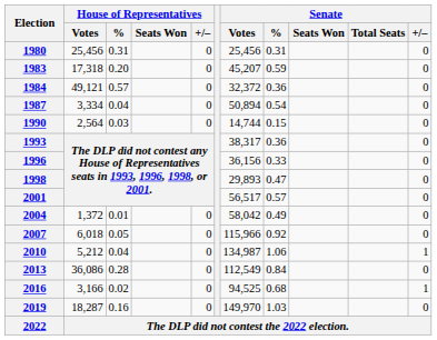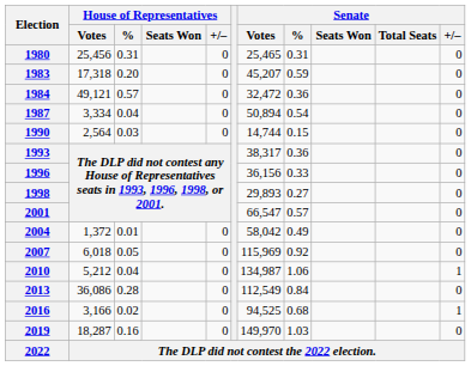 <table class=wikitable style="text-align: right;">
 <tr>
 <th style="width:75px" rowspan=2>Election</th>
 <th colspan=4><a href='#'>House of Representatives</a></th>
 <th rowspan="17" style="width:1px"></th>
 <th colspan="5"><a href='#'>Senate</a></th>
 </tr>
 <tr>
 <th style="width:50px">Votes</th>
 <th style="width:25px">%</th>
 <th style="width:75px">Seats Won</th>
 <th style="width:25px">+/–</th>
 <th style="width:50px">Votes</th>
 <th style="width:25px">%</th>
 <th style="width:75px">Seats Won</th>
 <th style="width:75px">Total Seats</th>
 <th style="width:25px">+/–</th>
 </tr>
 <tr>
 <th><a href='#'>1980</a></th>
 <td>25,456</td>
 <td>0.31</td>
 <td></td>
 <td> 0</td>
-<td>25,456</td>
+<td>25,465</td>
 <td>0.31</td>
 <td></td>
 <td></td>
 <td> 0</td>
 </tr>
 <tr>
 <th><a href='#'>1983</a></th>
 <td>17,318</td>
 <td>0.20</td>
 <td></td>
 <td> 0</td>
 <td>45,207</td>
 <td>0.59</td>
 <td></td>
 <td></td>
 <td> 0</td>
 </tr>
 <tr>
 <th><a href='#'>1984</a></th>
 <td>49,121</td>
 <td>0.57</td>
 <td></td>
 <td> 0</td>
-<td>32,372</td>
+<td>32,472</td>
 <td>0.36</td>
 <td></td>
 <td></td>
 <td> 0</td>
 </tr>
 <tr>
 <th><a href='#'>1987</a></th>
 <td>3,334</td>
 <td>0.04</td>
 <td></td>
 <td> 0</td>
 <td>50,894</td>
 <td>0.54</td>
 <td></td>
 <td></td>
 <td> 0</td>
 </tr>
 <tr>
 <th><a href='#'>1990</a></th>
 <td>2,564</td>
 <td>0.03</td>
 <td></td>
 <td> 0</td>
 <td>14,744</td>
 <td>0.15</td>
 <td></td>
 <td></td>
 <td> 0</td>
 </tr>
 <tr>
 <th><a href='#'>1993</a></th>
 <th colspan=4 rowspan=4><em>The DLP did not contest any House of Representatives seats in <a href='#'>1993</a>, <a href='#'>1996</a>, <a href='#'>1998</a>, or <a href='#'>2001</a>.</em></th>
 <td>38,317</td>
 <td>0.36</td>
 <td></td>
 <td></td>
 <td> 0</td>
 </tr>
 <tr>
 <th><a href='#'>1996</a></th>
 <td>36,156</td>
 <td>0.33</td>
 <td></td>
 <td></td>
 <td> 0</td>
 </tr>
 <tr>
 <th><a href='#'>1998</a></th>
 <td>29,893</td>
-<td>0.47</td>
+<td>0.27</td>
 <td></td>
 <td></td>
 <td> 0</td>
 </tr>
 <tr>
 <th><a href='#'>2001</a></th>
-<td>56,517</td>
+<td>66,547</td>
 <td>0.57</td>
 <td></td>
 <td></td>
 <td> 0</td>
 </tr>
 <tr>
 <th><a href='#'>2004</a></th>
 <td>1,372</td>
 <td>0.01</td>
 <td></td>
 <td> 0</td>
 <td>58,042</td>
 <td>0.49</td>
 <td></td>
 <td></td>
 <td> 0</td>
 </tr>
 <tr>
 <th><a href='#'>2007</a></th>
 <td>6,018</td>
 <td>0.05</td>
 <td></td>
 <td> 0</td>
-<td>115,966</td>
+<td>115,969</td>
 <td>0.92</td>
 <td></td>
 <td></td>
 <td> 0</td>
 </tr>
 <tr>
 <th><a href='#'>2010</a></th>
 <td>5,212</td>
 <td>0.04</td>
 <td></td>
 <td> 0</td>
 <td>134,987</td>
 <td>1.06</td>
 <td></td>
 <td></td>
 <td> 1</td>
 </tr>
 <tr>
 <th><a href='#'>2013</a></th>
 <td>36,086</td>
 <td>0.28</td>
 <td></td>
 <td> 0</td>
 <td>112,549</td>
 <td>0.84</td>
 <td></td>
 <td></td>
 <td> 0</td>
 </tr>
 <tr>
 <th><a href='#'>2016</a></th>
 <td>3,166</td>
 <td>0.02</td>
 <td></td>
 <td> 0</td>
 <td>94,525</td>
 <td>0.68</td>
 <td></td>
 <td></td>
 <td> 1</td>
 </tr>
 <tr>
 <th><a href='#'>2019</a></th>
 <td>18,287</td>
 <td>0.16</td>
 <td></td>
 <td> 0</td>
 <td>149,970</td>
 <td>1.03</td>
 <td></td>
 <td></td>
 <td> 0</td>
 </tr>
 <tr>
 <th><a href='#'>2022</a></th>
 <th colspan="10"><em>The DLP did not contest the <a href='#'>2022</a> election.</em></th>
 </tr>
 </table>
